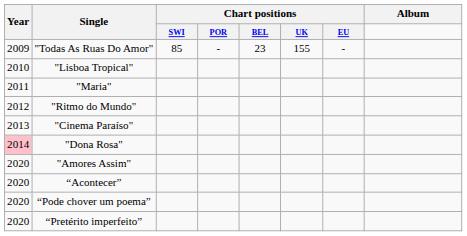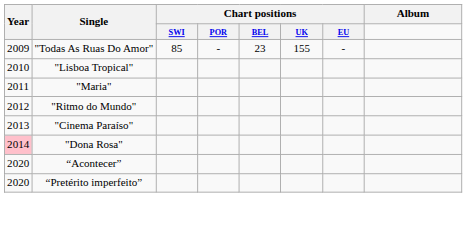 <table class="wikitable" style="font-size: 9pt; text-align: center">
 <tr>
 <th rowspan="2">Year</th>
 <th rowspan="2">Single</th>
 <th colspan="5">Chart positions</th>
 <th rowspan="1">Album</th>
 </tr>
 <tr style="font-size:90%;">
 <th width="40"><small> <a href='#'>SWI</a></small></th>
 <th width="40"><small> <a href='#'>POR</a></small></th>
 <th width="40"><small> <a href='#'>BEL</a></small></th>
 <th width="40"><small> <a href='#'>UK</a></small></th>
 <th width="40"><small> <a href='#'>EU</a></small></th>
 </tr>
 <tr>
 <td rowspan="1">2009</td>
 <td align="left">"Todas As Ruas Do Amor"</td>
 <td align="center">85</td>
 <td align="center">-</td>
 <td align="center">23</td>
 <td align="center">155</td>
 <td align="center">-</td>
 <td width="100" rowspan="1"></td>
 </tr>
 <tr>
 <td>2010</td>
 <td>"Lisboa Tropical"</td>
 <td></td>
 <td></td>
 <td></td>
 <td></td>
 <td></td>
 <td></td>
 </tr>
 <tr>
 <td>2011</td>
 <td>"Maria"</td>
 <td></td>
 <td></td>
 <td></td>
 <td></td>
 <td></td>
 <td></td>
 </tr>
 <tr>
 <td>2012</td>
 <td>"Ritmo do Mundo"</td>
 <td></td>
 <td></td>
 <td></td>
 <td></td>
 <td></td>
 <td></td>
 </tr>
 <tr>
 <td>2013</td>
 <td>"Cinema Paraíso"</td>
 <td></td>
 <td></td>
 <td></td>
 <td></td>
 <td></td>
 <td></td>
 </tr>
 <tr>
 <td style="background: pink;">2014</td>
 <td>"Dona Rosa"</td>
 <td></td>
 <td></td>
 <td></td>
 <td></td>
 <td></td>
 <td></td>
 </tr>
 <tr>
 <td>2020</td>
-<td>"Amores Assim"</td>
-<td></td>
-<td></td>
-<td></td>
-<td></td>
-<td></td>
-<td></td>
-</tr>
-<tr>
-<td>2020</td>
 <td>“Acontecer”</td>
-<td></td>
-<td></td>
-<td></td>
-<td></td>
-<td></td>
-<td></td>
-</tr>
-<tr>
-<td>2020</td>
-<td>“Pode chover um poema”</td>
 <td></td>
 <td></td>
 <td></td>
 <td></td>
 <td></td>
 <td></td>
 </tr>
 <tr>
 <td>2020</td>
 <td>“Pretérito imperfeito”</td>
 <td></td>
 <td></td>
 <td></td>
 <td></td>
 <td></td>
 <td></td>
 </tr>
 </table>
